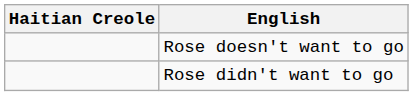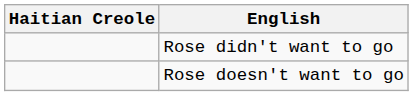 <table class="wikitable">
 <tr>
 <th scope="col">Haitian Creole</th>
 <th scope="col">English</th>
 </tr>
 <tr>
 <td></td>
-<td>Rose doesn't want to go</td>
+<td>Rose didn't want to go</td>
 </tr>
 <tr>
 <td></td>
-<td>Rose didn't want to go</td>
+<td>Rose doesn't want to go</td>
 </tr>
 </table>
